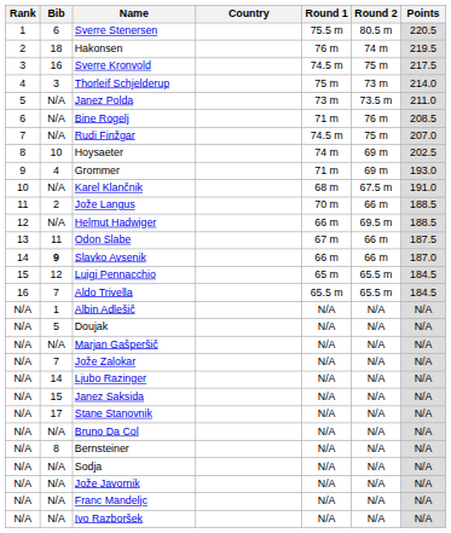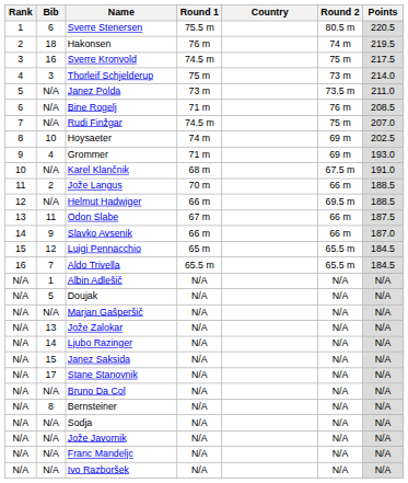 <table class="wikitable sortable" style="background:#fff; font-size:86%; width:36%; line-height:16px; border:grey solid 1px; border-collapse:collapse;">
 <tr>
 <th width="30">Rank</th>
 <th width="30">Bib</th>
 <th width="135">Name</th>
+<th width="50">Round 1</th>
 <th width="115">Country</th>
-<th width="50">Round 1</th>
 <th width="50">Round 2</th>
 <th width="45">Points</th>
 </tr>
 <tr>
 <td align=center>1</td>
 <td align=center>6</td>
 <td><a href='#'>Sverre Stenersen</a></td>
+<td align=center>75.5 m</td>
 <td></td>
-<td align=center>75.5 m</td>
 <td align=center>80.5 m</td>
 <td align=center bgcolor=#DCDCDC>220.5</td>
 </tr>
 <tr>
 <td align=center>2</td>
 <td align=center>18</td>
 <td>Hakonsen</td>
+<td align=center>76 m</td>
 <td></td>
-<td align=center>76 m</td>
 <td align=center>74 m</td>
 <td align=center bgcolor=#DCDCDC>219.5</td>
 </tr>
 <tr>
 <td align=center>3</td>
 <td align=center>16</td>
 <td><a href='#'>Sverre Kronvold</a></td>
+<td align=center>74.5 m</td>
 <td></td>
-<td align=center>74.5 m</td>
 <td align=center>75 m</td>
 <td align=center bgcolor=#DCDCDC>217.5</td>
 </tr>
 <tr>
 <td align=center>4</td>
 <td align=center>3</td>
 <td><a href='#'>Thorleif Schjelderup</a></td>
+<td align=center>75 m</td>
 <td></td>
-<td align=center>75 m</td>
 <td align=center>73 m</td>
 <td align=center bgcolor=#DCDCDC>214.0</td>
 </tr>
 <tr>
 <td align=center>5</td>
 <td align=center>N/A</td>
 <td><a href='#'>Janez Polda</a></td>
+<td align=center>73 m</td>
 <td></td>
-<td align=center>73 m</td>
 <td align=center>73.5 m</td>
 <td align=center bgcolor=#DCDCDC>211.0</td>
 </tr>
 <tr>
 <td align=center>6</td>
 <td align=center>N/A</td>
 <td><a href='#'>Bine Rogelj</a></td>
+<td align=center>71 m</td>
 <td></td>
-<td align=center>71 m</td>
 <td align=center>76 m</td>
 <td align=center bgcolor=#DCDCDC>208.5</td>
 </tr>
 <tr>
 <td align=center>7</td>
 <td align=center>N/A</td>
 <td><a href='#'>Rudi Finžgar</a></td>
+<td align=center>74.5 m</td>
 <td></td>
-<td align=center>74.5 m</td>
 <td align=center>75 m</td>
 <td align=center bgcolor=#DCDCDC>207.0</td>
 </tr>
 <tr>
 <td align=center>8</td>
 <td align=center>10</td>
 <td>Hoysaeter</td>
+<td align=center>74 m</td>
 <td></td>
-<td align=center>74 m</td>
 <td align=center>69 m</td>
 <td align=center bgcolor=#DCDCDC>202.5</td>
 </tr>
 <tr>
 <td align=center>9</td>
 <td align=center>4</td>
 <td>Grommer</td>
+<td align=center>71 m</td>
 <td></td>
-<td align=center>71 m</td>
 <td align=center>69 m</td>
 <td align=center bgcolor=#DCDCDC>193.0</td>
 </tr>
 <tr>
 <td align=center>10</td>
 <td align=center>N/A</td>
 <td><a href='#'>Karel Klančnik</a></td>
+<td align=center>68 m</td>
 <td></td>
-<td align=center>68 m</td>
 <td align=center>67.5 m</td>
 <td align=center bgcolor=#DCDCDC>191.0</td>
 </tr>
 <tr>
 <td align=center>11</td>
 <td align=center>2</td>
 <td><a href='#'>Jože Langus</a></td>
+<td align=center>70 m</td>
 <td></td>
-<td align=center>70 m</td>
 <td align=center>66 m</td>
 <td align=center bgcolor=#DCDCDC>188.5</td>
 </tr>
 <tr>
 <td align=center>12</td>
 <td align=center>N/A</td>
 <td><a href='#'>Helmut Hadwiger</a></td>
+<td align=center>66 m</td>
 <td></td>
-<td align=center>66 m</td>
 <td align=center>69.5 m</td>
 <td align=center bgcolor=#DCDCDC>188.5</td>
 </tr>
 <tr>
 <td align=center>13</td>
 <td align=center>11</td>
 <td><a href='#'>Odon Slabe</a></td>
+<td align=center>67 m</td>
 <td></td>
-<td align=center>67 m</td>
 <td align=center>66 m</td>
 <td align=center bgcolor=#DCDCDC>187.5</td>
 </tr>
 <tr>
 <td align=center>14</td>
-<td align=center><strong>9</strong></td>
+<td align=center>9</td>
 <td><a href='#'>Slavko Avsenik</a></td>
+<td align=center>66 m</td>
 <td></td>
-<td align=center>66 m</td>
 <td align=center>66 m</td>
 <td align=center bgcolor=#DCDCDC>187.0</td>
 </tr>
 <tr>
 <td align=center>15</td>
 <td align=center>12</td>
 <td><a href='#'>Luigi Pennacchio</a></td>
+<td align=center>65 m</td>
 <td></td>
-<td align=center>65 m</td>
 <td align=center>65.5 m</td>
 <td align=center bgcolor=#DCDCDC>184.5</td>
 </tr>
 <tr>
 <td align=center>16</td>
 <td align=center>7</td>
 <td><a href='#'>Aldo Trivella</a></td>
+<td align=center>65.5 m</td>
 <td></td>
-<td align=center>65.5 m</td>
 <td align=center>65.5 m</td>
 <td align=center bgcolor=#DCDCDC>184.5</td>
 </tr>
 <tr>
 <td align=center>N/A</td>
 <td align=center>1</td>
 <td><a href='#'>Albin Adlešič</a></td>
+<td align=center>N/A</td>
 <td></td>
-<td align=center>N/A</td>
 <td align=center>N/A</td>
 <td align=center bgcolor=#DCDCDC>N/A</td>
 </tr>
 <tr>
 <td align=center>N/A</td>
 <td align=center>5</td>
 <td>Doujak</td>
+<td align=center>N/A</td>
 <td></td>
-<td align=center>N/A</td>
 <td align=center>N/A</td>
 <td align=center bgcolor=#DCDCDC>N/A</td>
 </tr>
 <tr>
 <td align=center>N/A</td>
 <td align=center>N/A</td>
 <td><a href='#'>Marjan Gašperšič</a></td>
+<td align=center>N/A</td>
 <td></td>
-<td align=center>N/A</td>
 <td align=center>N/A</td>
 <td align=center bgcolor=#DCDCDC>N/A</td>
 </tr>
 <tr>
 <td align=center>N/A</td>
-<td align=center>7</td>
+<td align=center>13</td>
 <td><a href='#'>Jože Zalokar</a></td>
+<td align=center>N/A</td>
 <td></td>
-<td align=center>N/A</td>
 <td align=center>N/A</td>
 <td align=center bgcolor=#DCDCDC>N/A</td>
 </tr>
 <tr>
 <td align=center>N/A</td>
 <td align=center>14</td>
 <td><a href='#'>Ljubo Razinger</a></td>
+<td align=center>N/A</td>
 <td></td>
-<td align=center>N/A</td>
 <td align=center>N/A</td>
 <td align=center bgcolor=#DCDCDC>N/A</td>
 </tr>
 <tr>
 <td align=center>N/A</td>
 <td align=center>15</td>
 <td><a href='#'>Janez Saksida</a></td>
+<td align=center>N/A</td>
 <td></td>
-<td align=center>N/A</td>
 <td align=center>N/A</td>
 <td align=center bgcolor=#DCDCDC>N/A</td>
 </tr>
 <tr>
 <td align=center>N/A</td>
 <td align=center>17</td>
 <td><a href='#'>Stane Stanovnik</a></td>
+<td align=center>N/A</td>
 <td></td>
-<td align=center>N/A</td>
 <td align=center>N/A</td>
 <td align=center bgcolor=#DCDCDC>N/A</td>
 </tr>
 <tr>
 <td align=center>N/A</td>
 <td align=center>N/A</td>
 <td><a href='#'>Bruno Da Col</a></td>
+<td align=center>N/A</td>
 <td></td>
-<td align=center>N/A</td>
 <td align=center>N/A</td>
 <td align=center bgcolor=#DCDCDC>N/A</td>
 </tr>
 <tr>
 <td align=center>N/A</td>
 <td align=center>8</td>
 <td>Bernsteiner</td>
+<td align=center>N/A</td>
 <td></td>
-<td align=center>N/A</td>
 <td align=center>N/A</td>
 <td align=center bgcolor=#DCDCDC>N/A</td>
 </tr>
 <tr>
 <td align=center>N/A</td>
 <td align=center>N/A</td>
 <td>Sodja</td>
+<td align=center>N/A</td>
 <td></td>
-<td align=center>N/A</td>
 <td align=center>N/A</td>
 <td align=center bgcolor=#DCDCDC>N/A</td>
 </tr>
 <tr>
 <td align=center>N/A</td>
 <td align=center>N/A</td>
 <td><a href='#'>Jože Javornik</a></td>
+<td align=center>N/A</td>
 <td></td>
-<td align=center>N/A</td>
 <td align=center>N/A</td>
 <td align=center bgcolor=#DCDCDC>N/A</td>
 </tr>
 <tr>
 <td align=center>N/A</td>
 <td align=center>N/A</td>
 <td><a href='#'>Franc Mandeljc</a></td>
+<td align=center>N/A</td>
 <td></td>
-<td align=center>N/A</td>
 <td align=center>N/A</td>
 <td align=center bgcolor=#DCDCDC>N/A</td>
 </tr>
 <tr>
 <td align=center>N/A</td>
 <td align=center>N/A</td>
 <td><a href='#'>Ivo Razboršek</a></td>
+<td align=center>N/A</td>
 <td></td>
-<td align=center>N/A</td>
 <td align=center>N/A</td>
 <td align=center bgcolor=#DCDCDC>N/A</td>
 </tr>
 </table>
